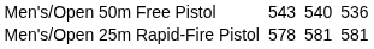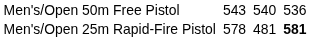 <table>
 <tr>
 <td>Men's/Open 50m Free Pistol</td>
 <td></td>
 <td>543</td>
 <td></td>
 <td>540</td>
 <td></td>
 <td>536</td>
 </tr>
 <tr>
 <td>Men's/Open 25m Rapid-Fire Pistol</td>
 <td></td>
 <td>578</td>
 <td></td>
-<td>581</td>
+<td>481</td>
 <td></td>
-<td>581</td>
+<td><strong>581</strong></td>
 </tr>
 </table>
